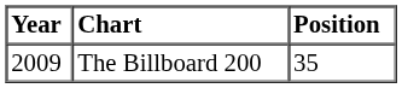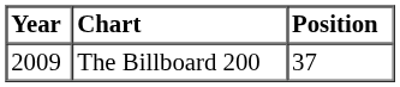 <table border="1" cellspacing="0" cellpadding="2" style="width:250px;">
 <tr>
 <th align="left">Year</th>
 <th align="left">Chart</th>
 <th align="left">Position</th>
 </tr>
 <tr>
 <td align="left">2009</td>
 <td align="left">The Billboard 200</td>
-<td align="left">35</td>
+<td align="left">37</td>
 </tr>
 </table>
